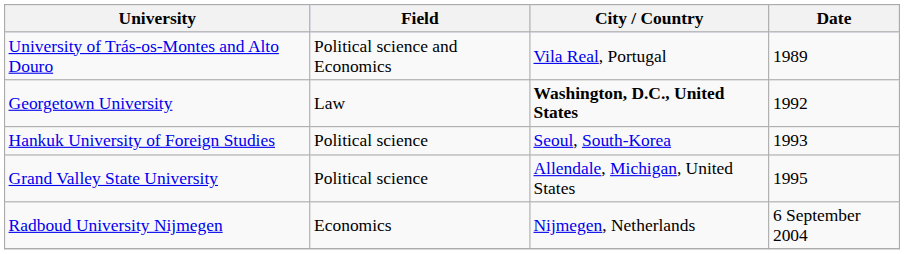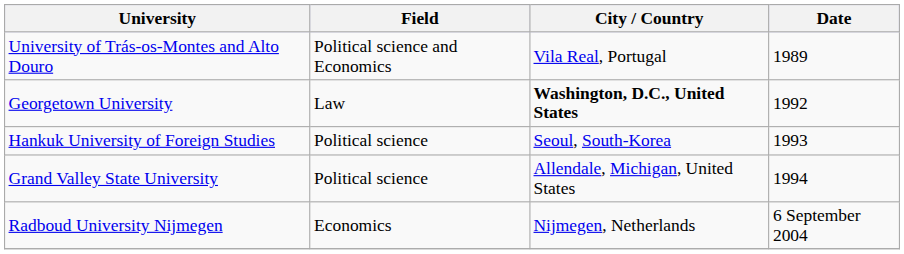 <table class="wikitable" style="width:65%;">
 <tr style="background:#ccf; text-align:center;">
 <th>University</th>
 <th>Field</th>
 <th>City / Country</th>
 <th>Date</th>
 </tr>
 <tr>
 <td><a href='#'>University of Trás-os-Montes and Alto Douro</a></td>
 <td>Political science and Economics</td>
 <td><a href='#'>Vila Real</a>, Portugal</td>
 <td>1989</td>
 </tr>
 <tr>
 <td><a href='#'>Georgetown University</a></td>
 <td>Law</td>
 <td><strong>Washington, D.C., United States</strong></td>
 <td>1992</td>
 </tr>
 <tr>
 <td><a href='#'>Hankuk University of Foreign Studies</a></td>
 <td>Political science</td>
 <td><a href='#'>Seoul</a>, <a href='#'>South-Korea</a></td>
 <td>1993</td>
 </tr>
 <tr>
 <td><a href='#'>Grand Valley State University</a></td>
 <td>Political science</td>
 <td><a href='#'>Allendale</a>, <a href='#'>Michigan</a>, United States</td>
-<td>1995</td>
+<td>1994</td>
 </tr>
 <tr>
 <td><a href='#'>Radboud University Nijmegen</a></td>
 <td>Economics</td>
 <td><a href='#'>Nijmegen</a>, Netherlands</td>
 <td>6 September 2004</td>
 </tr>
 <tr>
 </tr>
 </table>
